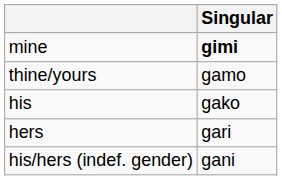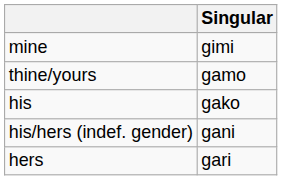 <table class="wikitable">
 <tr>
 <th></th>
 <th>Singular</th>
 </tr>
 <tr>
 <td>mine</td>
-<td><strong>gimi</strong></td>
+<td>gimi</td>
 </tr>
 <tr>
 <td>thine/yours</td>
 <td>gamo</td>
 </tr>
 <tr>
 <td>his</td>
 <td>gako</td>
 </tr>
 <tr>
+<td>his/hers (indef. gender)</td>
+<td>gani</td>
+</tr>
+<tr>
 <td>hers</td>
 <td>gari</td>
 </tr>
-<tr>
-<td>his/hers (indef. gender)</td>
-<td>gani</td>
-</tr>
 </table>
